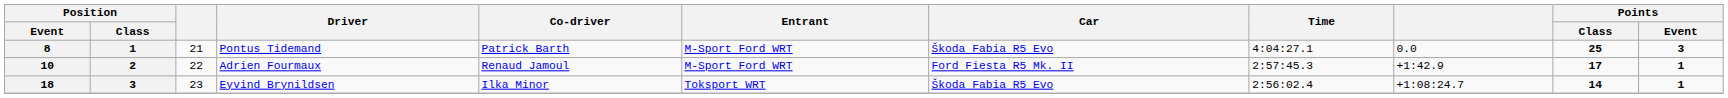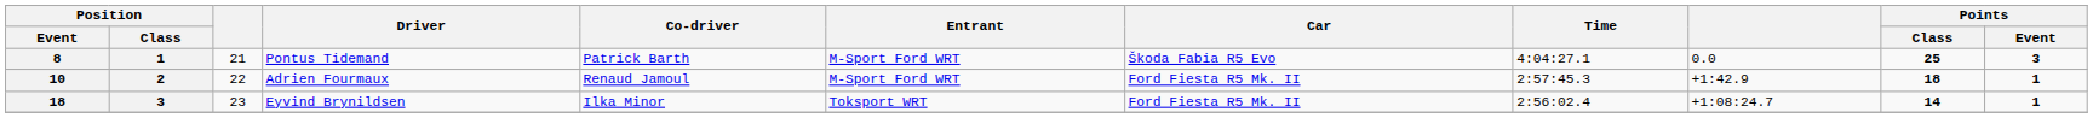 <table class="wikitable" width=85% style="font-size: 85%;">
 <tr>
 <th colspan="2">Position</th>
 <th rowspan="2"></th>
 <th rowspan="2">Driver</th>
 <th rowspan="2">Co-driver</th>
 <th rowspan="2">Entrant</th>
 <th rowspan="2">Car</th>
 <th rowspan="2">Time</th>
 <th rowspan="2"></th>
 <th colspan="2">Points</th>
 </tr>
 <tr>
 <th>Event</th>
 <th>Class</th>
 <th>Class</th>
 <th>Event</th>
 </tr>
 <tr>
 <th>8</th>
 <th>1</th>
 <td align="center">21</td>
 <td><a href='#'>Pontus Tidemand</a></td>
 <td><a href='#'>Patrick Barth</a></td>
 <td><a href='#'>M-Sport Ford WRT</a></td>
 <td><a href='#'>Škoda Fabia R5 Evo</a></td>
 <td>4:04:27.1</td>
 <td>0.0</td>
 <td align="center"><strong>25</strong></td>
 <td align="center"><strong>3</strong></td>
 </tr>
 <tr>
 <th>10</th>
 <th>2</th>
 <td align="center">22</td>
 <td><a href='#'>Adrien Fourmaux</a></td>
 <td><a href='#'>Renaud Jamoul</a></td>
 <td><a href='#'>M-Sport Ford WRT</a></td>
 <td><a href='#'>Ford Fiesta R5 Mk. II</a></td>
 <td>2:57:45.3</td>
 <td>+1:42.9</td>
-<td align="center"><strong>17</strong></td>
+<td align="center"><strong>18</strong></td>
 <td align="center"><strong>1</strong></td>
 </tr>
 <tr>
 <th>18</th>
 <th>3</th>
 <td align="center">23</td>
 <td><a href='#'>Eyvind Brynildsen</a></td>
 <td><a href='#'>Ilka Minor</a></td>
 <td><a href='#'>Toksport WRT</a></td>
-<td><a href='#'>Škoda Fabia R5 Evo</a></td>
+<td><a href='#'>Ford Fiesta R5 Mk. II</a></td>
 <td>2:56:02.4</td>
 <td>+1:08:24.7</td>
 <td align="center"><strong>14</strong></td>
 <td align="center"><strong>1</strong></td>
 </tr>
 <tr>
 </tr>
 </table>
